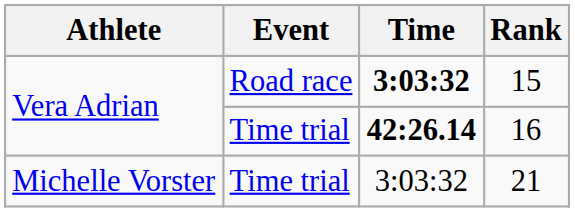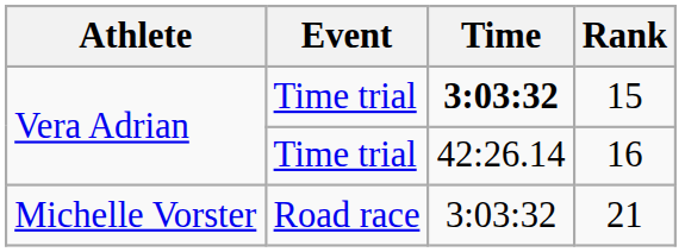 <table class=wikitable style="font-size:90%;">
 <tr>
 <th>Athlete</th>
 <th>Event</th>
 <th>Time</th>
 <th>Rank</th>
 </tr>
 <tr align=center>
 <td align=left rowspan=2><a href='#'>Vera Adrian</a></td>
-<td align=left><a href='#'>Road race</a></td>
+<td align=left><a href='#'>Time trial</a></td>
 <td><strong>3:03:32</strong></td>
 <td>15</td>
 </tr>
 <tr align=center>
 <td align=left><a href='#'>Time trial</a></td>
-<td><strong>42:26.14</strong></td>
+<td>42:26.14</td>
 <td>16</td>
 </tr>
 <tr align=center>
 <td align=left><a href='#'>Michelle Vorster</a></td>
-<td align=left><a href='#'>Time trial</a></td>
+<td align=left><a href='#'>Road race</a></td>
 <td>3:03:32</td>
 <td>21</td>
 </tr>
 </table>
